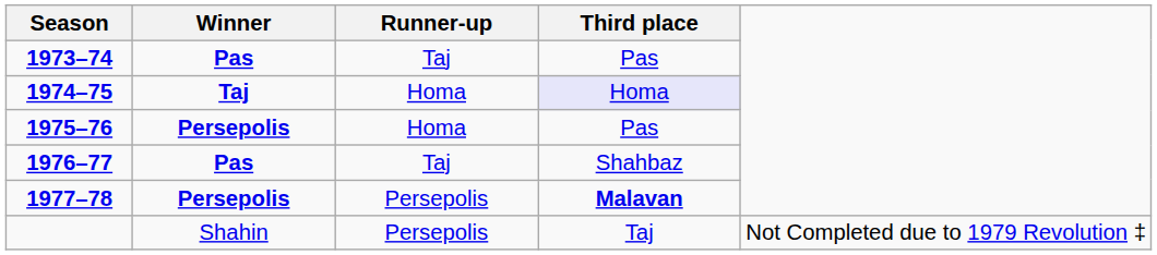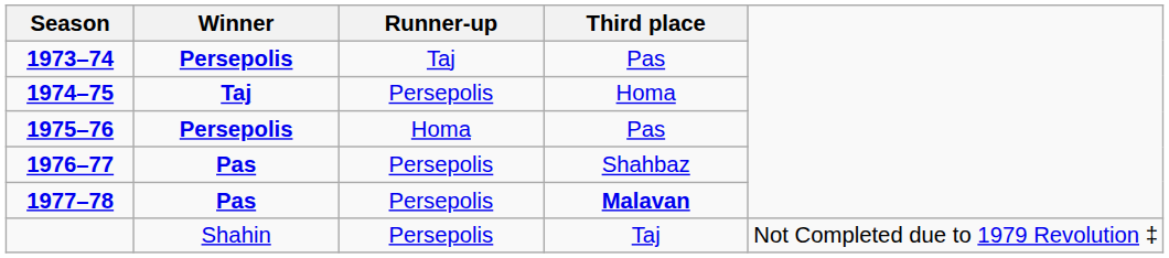 <table class="wikitable" style="text-align:center;margin-left:1em;font-size:90%;">
 <tr>
 <th width="75">Season</th>
 <th width="125">Winner</th>
 <th width="125">Runner-up</th>
 <th width="125">Third place</th>
 </tr>
 <tr>
 <td align="center"><strong><a href='#'>1973–74</a></strong></td>
-<td><strong><a href='#'>Pas</a></strong></td>
+<td><strong><a href='#'>Persepolis</a></strong></td>
 <td><a href='#'>Taj</a></td>
 <td><a href='#'>Pas</a></td>
 </tr>
 <tr>
 <td align="center"><strong><a href='#'>1974–75</a></strong></td>
 <td><strong><a href='#'>Taj</a></strong></td>
+<td><a href='#'>Persepolis</a></td>
 <td><a href='#'>Homa</a></td>
-<td style="background: lavender;"><a href='#'>Homa</a></td>
 </tr>
 <tr>
 <td align="center"><strong><a href='#'>1975–76</a></strong></td>
 <td><strong><a href='#'>Persepolis</a></strong></td>
 <td><a href='#'>Homa</a></td>
 <td><a href='#'>Pas</a></td>
 </tr>
 <tr>
 <td align="center"><strong><a href='#'>1976–77</a></strong></td>
 <td><strong><a href='#'>Pas</a></strong></td>
-<td><a href='#'>Taj</a></td>
+<td><a href='#'>Persepolis</a></td>
 <td><a href='#'>Shahbaz</a></td>
 </tr>
 <tr>
 <td align="center"><strong><a href='#'>1977–78</a></strong></td>
-<td><strong><a href='#'>Persepolis</a></strong></td>
+<td><strong><a href='#'>Pas</a></strong></td>
 <td><a href='#'>Persepolis</a></td>
 <td><strong><a href='#'>Malavan</a></strong></td>
 </tr>
 <tr>
 <td align="center"></td>
 <td><a href='#'>Shahin</a></td>
 <td><a href='#'>Persepolis</a></td>
 <td><a href='#'>Taj</a></td>
 <td colspan=3>Not Completed due to <a href='#'>1979 Revolution</a> ‡</td>
 </tr>
 </table>
